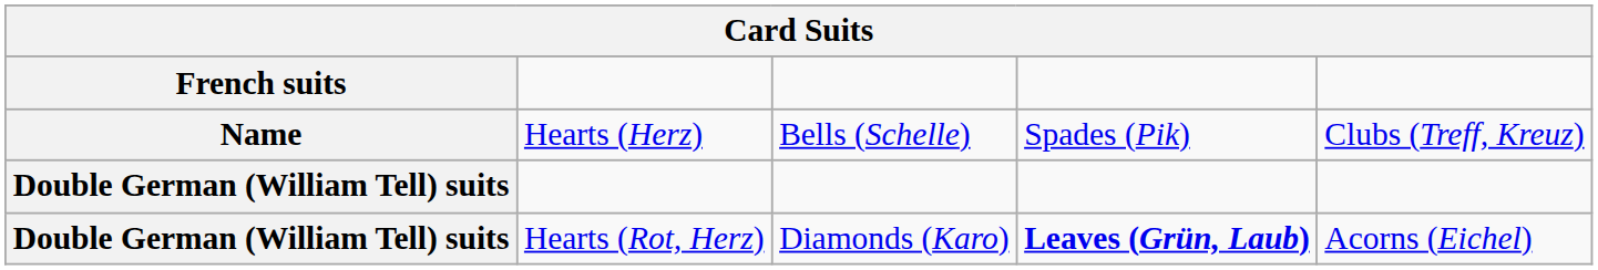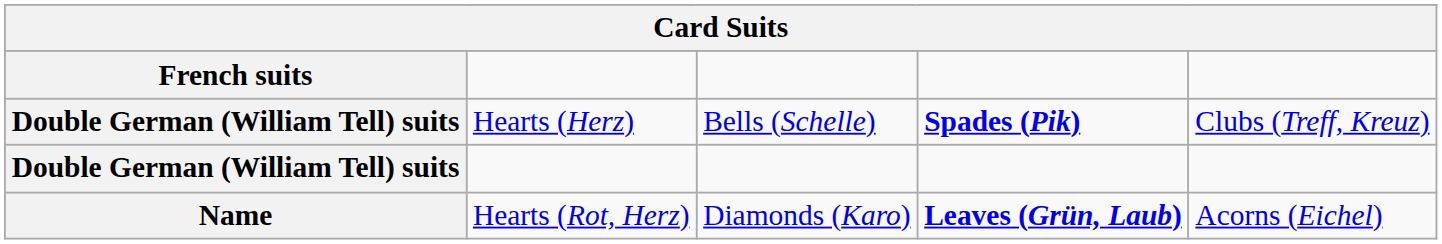 <table class="wikitable">
 <tr>
 <th colspan="10">Card Suits</th>
 </tr>
 <tr>
 <th>French suits</th>
 <td></td>
 <td></td>
 <td></td>
 <td></td>
 </tr>
 <tr>
-<th>Name</th>
+<th>Double German (William Tell) suits</th>
 <td><a href='#'>Hearts (<em>Herz</em>)</a></td>
 <td><a href='#'>Bells (<em>Schelle</em>)</a></td>
-<td><a href='#'>Spades (<em>Pik</em>)</a></td>
+<td><strong><a href='#'>Spades (<em>Pik</em>)</a></strong></td>
 <td><a href='#'>Clubs (<em>Treff, Kreuz</em>)</a></td>
 </tr>
 <tr>
 <th>Double German (William Tell) suits</th>
 <td></td>
 <td></td>
 <td></td>
 <td></td>
 </tr>
 <tr>
-<th>Double German (William Tell) suits</th>
+<th>Name</th>
 <td><a href='#'>Hearts (<em>Rot, Herz</em>)</a></td>
 <td><a href='#'>Diamonds (<em>Karo</em>)</a></td>
 <td><strong><a href='#'>Leaves (<em>Grün, Laub</em>)</a></strong></td>
 <td><a href='#'>Acorns (<em>Eichel</em>)</a></td>
 </tr>
 </table>
